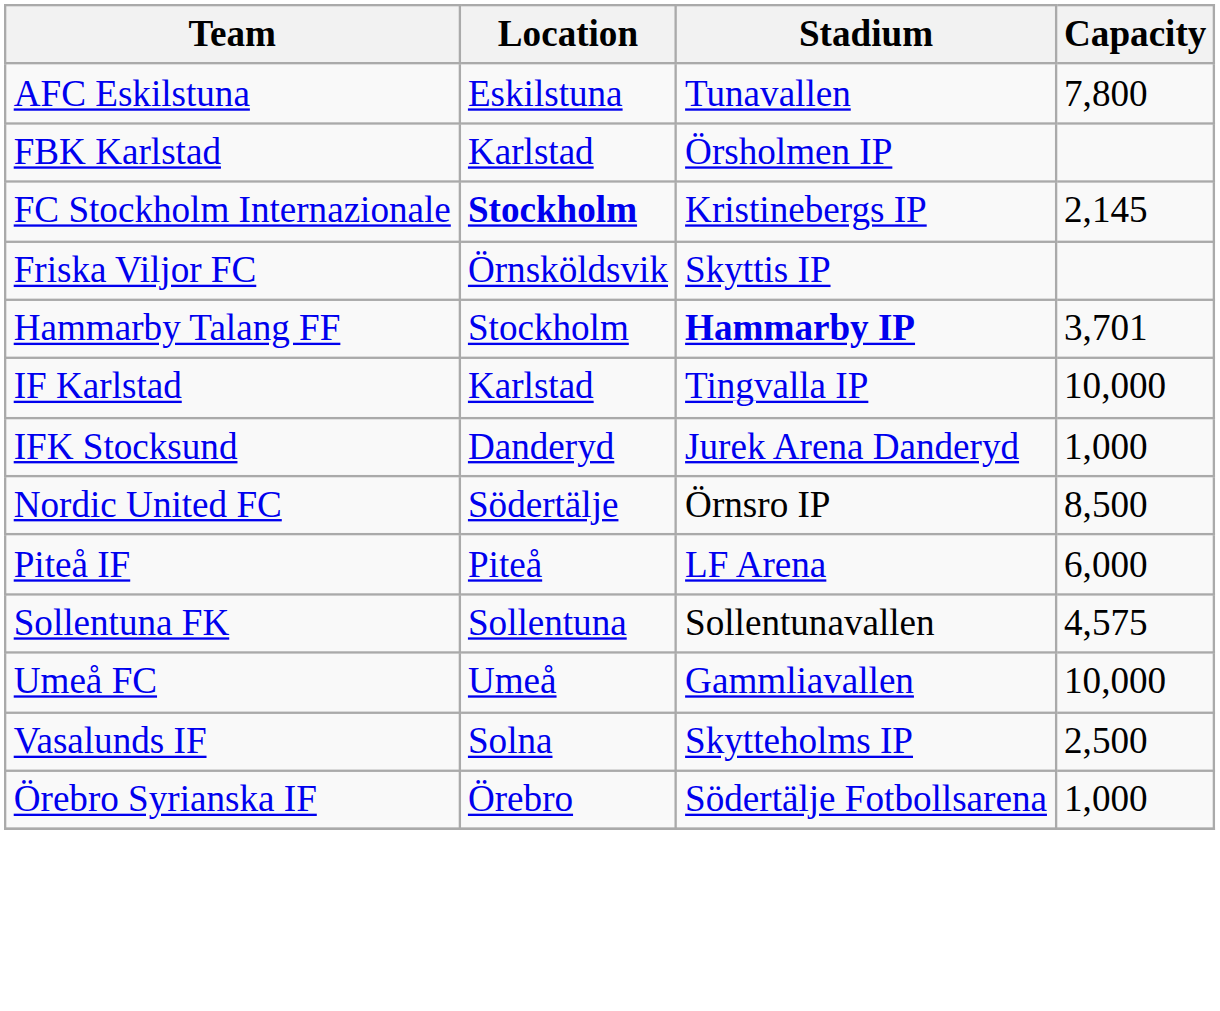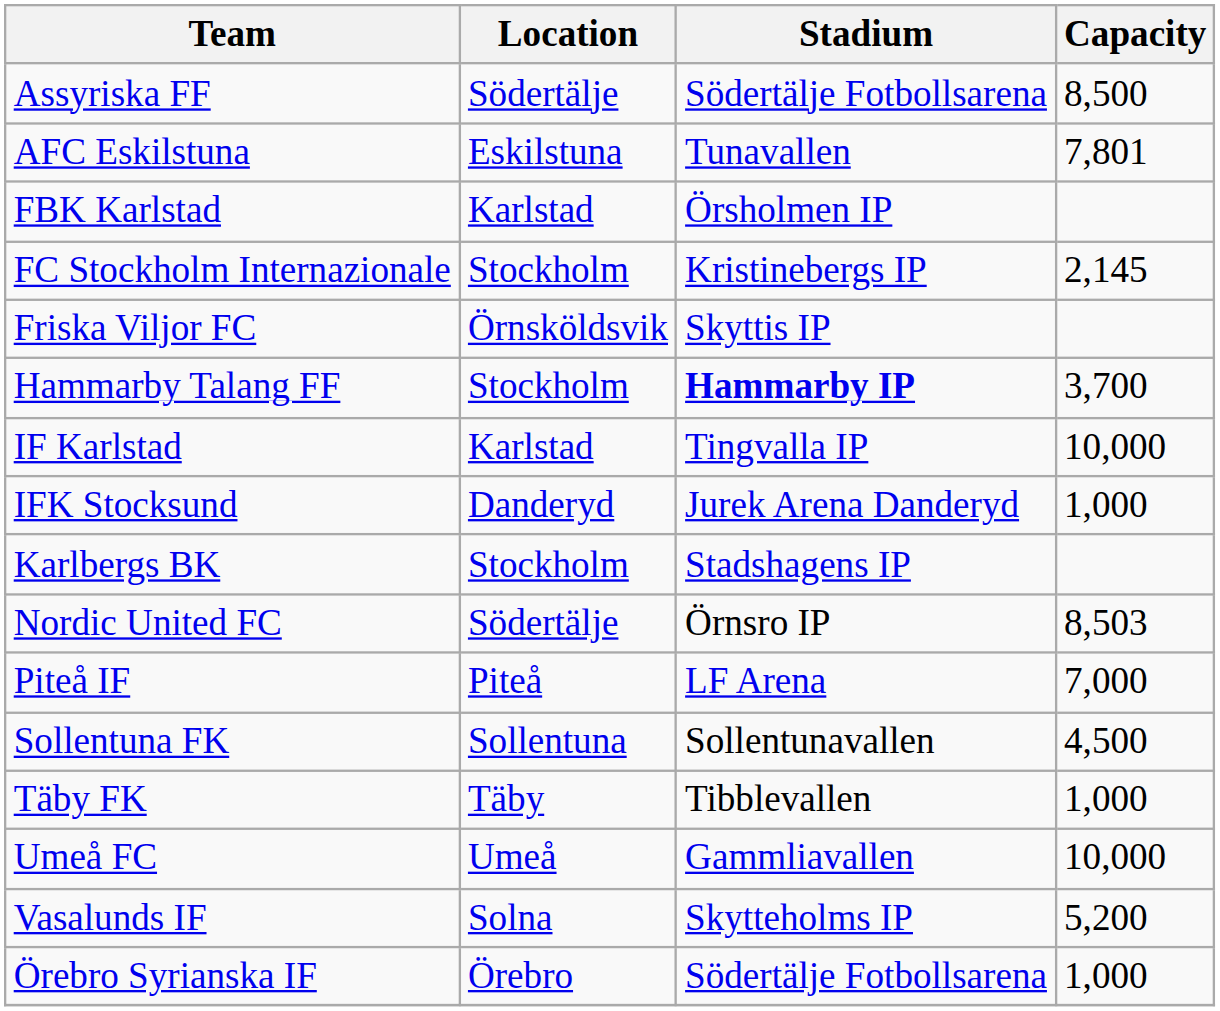 <table class="wikitable sortable" border="1">
 <tr>
 <th>Team</th>
 <th>Location</th>
 <th>Stadium</th>
 <th>Capacity</th>
 </tr>
 <tr>
+<td><a href='#'>Assyriska FF</a></td>
+<td><a href='#'>Södertälje</a></td>
+<td><a href='#'>Södertälje Fotbollsarena</a></td>
+<td>8,500</td>
+</tr>
+<tr>
 <td><a href='#'>AFC Eskilstuna</a></td>
 <td><a href='#'>Eskilstuna</a></td>
 <td><a href='#'>Tunavallen</a></td>
-<td>7,800</td>
+<td>7,801</td>
 </tr>
 <tr>
 <td><a href='#'>FBK Karlstad</a></td>
 <td><a href='#'>Karlstad</a></td>
 <td><a href='#'>Örsholmen IP</a></td>
 <td></td>
 </tr>
 <tr>
 <td><a href='#'>FC Stockholm Internazionale</a></td>
-<td><strong><a href='#'>Stockholm</a></strong></td>
+<td><a href='#'>Stockholm</a></td>
 <td><a href='#'>Kristinebergs IP</a></td>
 <td>2,145</td>
 </tr>
 <tr>
 <td><a href='#'>Friska Viljor FC</a></td>
 <td><a href='#'>Örnsköldsvik</a></td>
 <td><a href='#'>Skyttis IP</a></td>
 <td></td>
 </tr>
 <tr>
 <td><a href='#'>Hammarby Talang FF</a></td>
 <td><a href='#'>Stockholm</a></td>
 <td><strong><a href='#'>Hammarby IP</a></strong></td>
-<td>3,701</td>
+<td>3,700</td>
 </tr>
 <tr>
 <td><a href='#'>IF Karlstad</a></td>
 <td><a href='#'>Karlstad</a></td>
 <td><a href='#'>Tingvalla IP</a></td>
 <td>10,000</td>
 </tr>
 <tr>
 <td><a href='#'>IFK Stocksund</a></td>
 <td><a href='#'>Danderyd</a></td>
 <td><a href='#'>Jurek Arena Danderyd</a></td>
 <td>1,000</td>
 </tr>
 <tr>
+<td><a href='#'>Karlbergs BK</a></td>
+<td><a href='#'>Stockholm</a></td>
+<td><a href='#'>Stadshagens IP</a></td>
+<td></td>
+</tr>
+<tr>
 <td><a href='#'>Nordic United FC</a></td>
 <td><a href='#'>Södertälje</a></td>
 <td>Örnsro IP</td>
-<td>8,500</td>
+<td>8,503</td>
 </tr>
 <tr>
 <td><a href='#'>Piteå IF</a></td>
 <td><a href='#'>Piteå</a></td>
 <td><a href='#'>LF Arena</a></td>
-<td>6,000</td>
+<td>7,000</td>
 </tr>
 <tr>
 <td><a href='#'>Sollentuna FK</a></td>
 <td><a href='#'>Sollentuna</a></td>
 <td>Sollentunavallen</td>
-<td>4,575</td>
+<td>4,500</td>
+</tr>
+<tr>
+<td><a href='#'>Täby FK</a></td>
+<td><a href='#'>Täby</a></td>
+<td>Tibblevallen</td>
+<td>1,000</td>
 </tr>
 <tr>
 <td><a href='#'>Umeå FC</a></td>
 <td><a href='#'>Umeå</a></td>
 <td><a href='#'>Gammliavallen</a></td>
 <td>10,000</td>
 </tr>
 <tr>
 <td><a href='#'>Vasalunds IF</a></td>
 <td><a href='#'>Solna</a></td>
 <td><a href='#'>Skytteholms IP</a></td>
-<td>2,500</td>
+<td>5,200</td>
 </tr>
 <tr>
 <td><a href='#'>Örebro Syrianska IF</a></td>
 <td><a href='#'>Örebro</a></td>
 <td><a href='#'>Södertälje Fotbollsarena</a></td>
 <td>1,000</td>
 </tr>
 <tr>
 </tr>
 </table>
